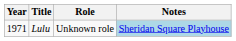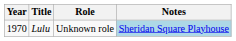 <table class="wikitable">
 <tr>
 <th>Year</th>
 <th>Title</th>
 <th>Role</th>
 <th>Notes</th>
 </tr>
 <tr>
-<td>1971</td>
+<td>1970</td>
 <td><em>Lulu</em></td>
 <td>Unknown role</td>
 <td style="background: lightblue;"><a href='#'>Sheridan Square Playhouse</a></td>
 </tr>
 </table>
